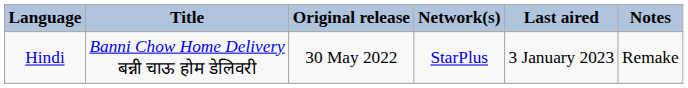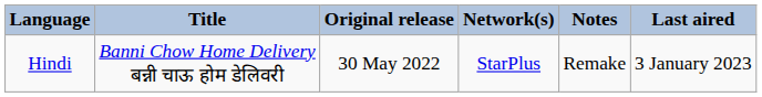 <table class="wikitable" style="text-align:center;">
 <tr>
 <th style="background:LightSteelBlue;">Language</th>
 <th style="background:LightSteelBlue;">Title</th>
 <th style="background:LightSteelBlue;">Original release</th>
 <th style="background:LightSteelBlue;">Network(s)</th>
+<th style="background:LightSteelBlue;">Notes</th>
 <th style="background:LightSteelBlue;">Last aired</th>
-<th style="background:LightSteelBlue;">Notes</th>
 </tr>
 <tr>
 <td><a href='#'>Hindi</a></td>
 <td><em><a href='#'>Banni Chow Home Delivery</a></em> <br> बन्नी चाऊ होम डेलिवरी</td>
 <td>30 May 2022</td>
 <td><a href='#'>StarPlus</a></td>
+<td>Remake</td>
 <td>3 January 2023</td>
-<td>Remake</td>
 </tr>
 </table>
